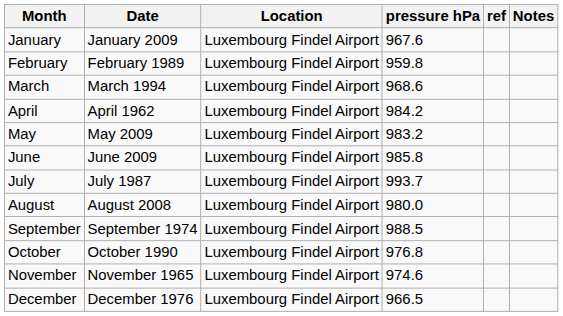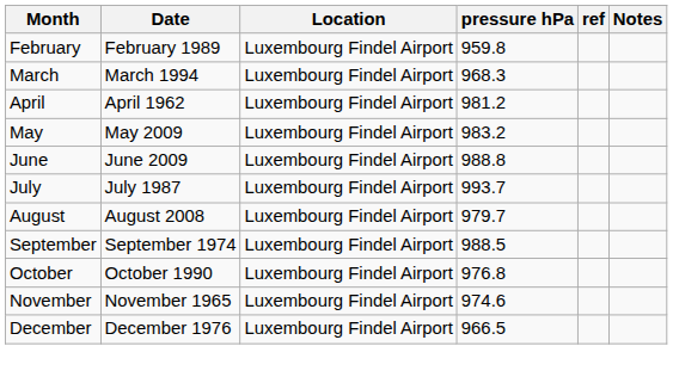 <table class="wikitable sortable">
 <tr>
 <th>Month</th>
 <th>Date</th>
 <th class="unsortable">Location</th>
 <th>pressure hPa</th>
 <th class="unsortable">ref</th>
 <th>Notes</th>
-</tr>
-<tr>
-<td>January</td>
-<td>January 2009</td>
-<td>Luxembourg Findel Airport</td>
-<td>967.6</td>
-<td></td>
-<td></td>
 </tr>
 <tr>
 <td>February</td>
 <td>February 1989</td>
 <td>Luxembourg Findel Airport</td>
 <td>959.8</td>
 <td></td>
 <td></td>
 </tr>
 <tr>
 <td>March</td>
 <td>March 1994</td>
 <td>Luxembourg Findel Airport</td>
-<td>968.6</td>
+<td>968.3</td>
 <td></td>
 <td></td>
 </tr>
 <tr>
 <td>April</td>
 <td>April 1962</td>
 <td>Luxembourg Findel Airport</td>
-<td>984.2</td>
+<td>981.2</td>
 <td></td>
 <td></td>
 </tr>
 <tr>
 <td>May</td>
 <td>May 2009</td>
 <td>Luxembourg Findel Airport</td>
 <td>983.2</td>
 <td></td>
 <td></td>
 </tr>
 <tr>
 <td>June</td>
 <td>June 2009</td>
 <td>Luxembourg Findel Airport</td>
-<td>985.8</td>
+<td>988.8</td>
 <td></td>
 <td></td>
 </tr>
 <tr>
 <td>July</td>
 <td>July 1987</td>
 <td>Luxembourg Findel Airport</td>
 <td>993.7</td>
 <td></td>
 <td></td>
 </tr>
 <tr>
 <td>August</td>
 <td>August 2008</td>
 <td>Luxembourg Findel Airport</td>
-<td>980.0</td>
+<td>979.7</td>
 <td></td>
 <td></td>
 </tr>
 <tr>
 <td>September</td>
 <td>September 1974</td>
 <td>Luxembourg Findel Airport</td>
 <td>988.5</td>
 <td></td>
 <td></td>
 </tr>
 <tr>
 <td>October</td>
 <td>October 1990</td>
 <td>Luxembourg Findel Airport</td>
 <td>976.8</td>
 <td></td>
 <td></td>
 </tr>
 <tr>
 <td>November</td>
 <td>November 1965</td>
 <td>Luxembourg Findel Airport</td>
 <td>974.6</td>
 <td></td>
 <td></td>
 </tr>
 <tr>
 <td>December</td>
 <td>December 1976</td>
 <td>Luxembourg Findel Airport</td>
 <td>966.5</td>
 <td></td>
 <td></td>
 </tr>
 </table>
